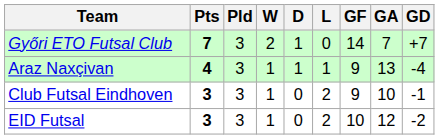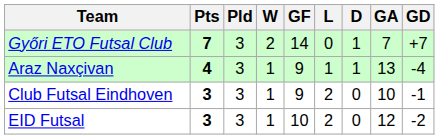 <table class="wikitable" style="text-align: center;">
 <tr>
 <th width="175">Team</th>
 <th width="20">Pts</th>
 <th width="20">Pld</th>
 <th width="20">W</th>
+<th width="20">GF</th>
+<th width="20">L</th>
 <th width="20">D</th>
-<th width="20">L</th>
-<th width="20">GF</th>
 <th width="20">GA</th>
 <th width="20">GD</th>
 </tr>
 <tr bgcolor=#ccffcc>
 <td align="left"> <em><a href='#'>Győri ETO Futsal Club</a></em></td>
 <td><strong>7</strong></td>
 <td>3</td>
 <td>2</td>
+<td>14</td>
+<td>0</td>
 <td>1</td>
-<td>0</td>
-<td>14</td>
 <td>7</td>
 <td>+7</td>
 </tr>
 <tr bgcolor=#ccffcc>
 <td align="left"> <a href='#'>Araz Naxçivan</a></td>
 <td><strong>4</strong></td>
 <td>3</td>
 <td>1</td>
+<td>9</td>
 <td>1</td>
 <td>1</td>
-<td>9</td>
 <td>13</td>
 <td>-4</td>
 </tr>
 <tr bgcolor=ffffff>
 <td align="left"> <a href='#'>Club Futsal Eindhoven</a></td>
 <td><strong>3</strong></td>
 <td>3</td>
 <td>1</td>
+<td>9</td>
+<td>2</td>
 <td>0</td>
-<td>2</td>
-<td>9</td>
 <td>10</td>
 <td>-1</td>
 </tr>
 <tr bgcolor=ffffff>
 <td align="left"> <a href='#'>EID Futsal</a></td>
 <td><strong>3</strong></td>
 <td>3</td>
 <td>1</td>
+<td>10</td>
+<td>2</td>
 <td>0</td>
-<td>2</td>
-<td>10</td>
 <td>12</td>
 <td>-2</td>
 </tr>
 </table>
